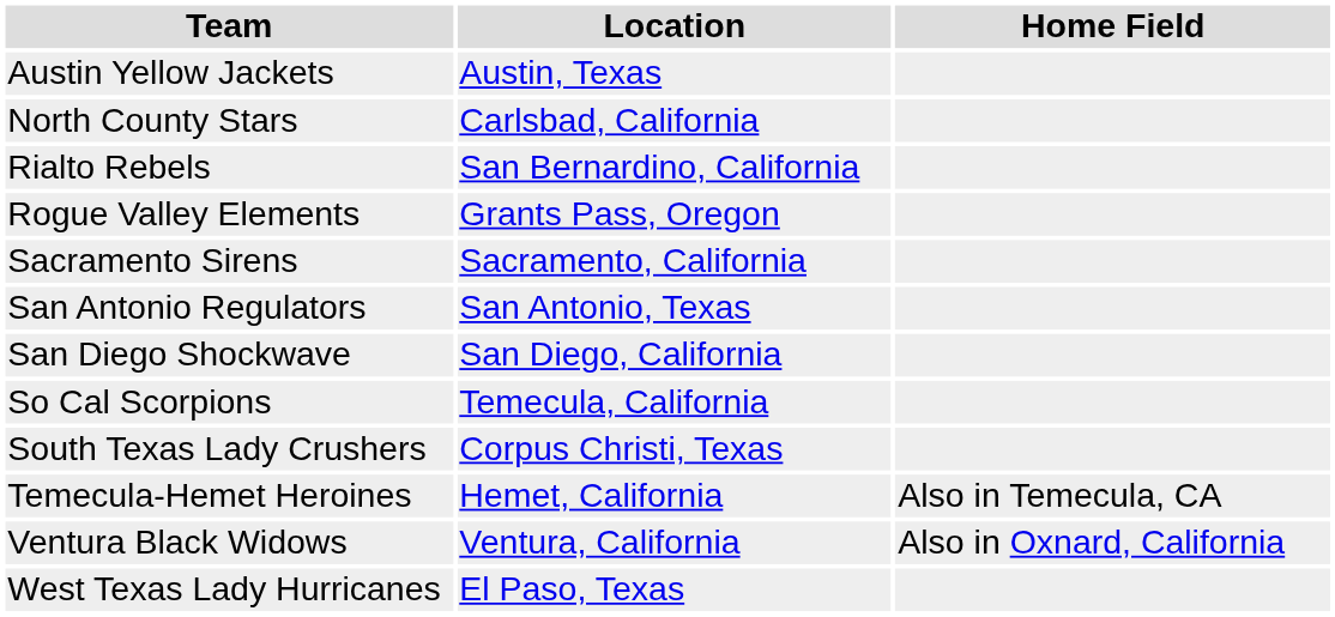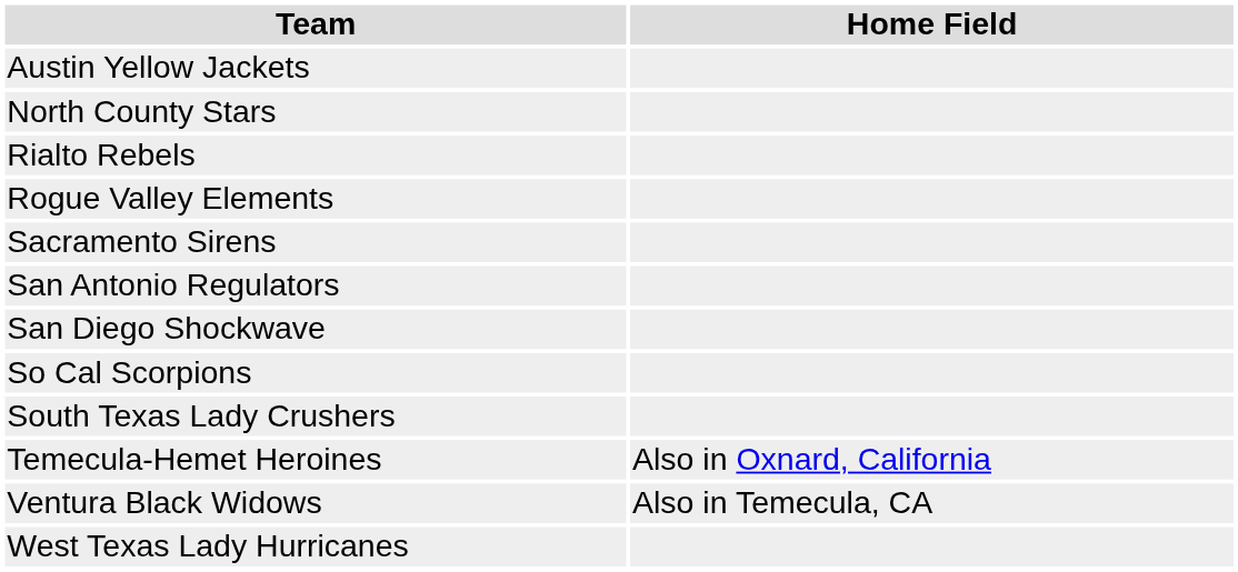 <table width=625>
 <tr style="background:#ddd;">
 <th width=34%><strong>Team</strong></th>
-<th width=33%><strong>Location</strong></th>
 <th width=33%><strong>Home Field</strong></th>
 </tr>
 <tr style="background:#eee;">
 <td>Austin Yellow Jackets</td>
-<td><a href='#'>Austin, Texas</a></td>
 <td></td>
 </tr>
 <tr style="background:#eee;">
 <td>North County Stars</td>
-<td><a href='#'>Carlsbad, California</a></td>
 <td></td>
 </tr>
 <tr style="background:#eee;">
 <td>Rialto Rebels</td>
-<td><a href='#'>San Bernardino, California</a></td>
 <td></td>
 </tr>
 <tr style="background:#eee;">
 <td>Rogue Valley Elements</td>
-<td><a href='#'>Grants Pass, Oregon</a></td>
 <td></td>
 </tr>
 <tr style="background:#eee;">
 <td>Sacramento Sirens</td>
-<td><a href='#'>Sacramento, California</a></td>
 <td></td>
 </tr>
 <tr style="background:#eee;">
 <td>San Antonio Regulators</td>
-<td><a href='#'>San Antonio, Texas</a></td>
 <td></td>
 </tr>
 <tr style="background:#eee;">
 <td>San Diego Shockwave</td>
-<td><a href='#'>San Diego, California</a></td>
 <td></td>
 </tr>
 <tr style="background:#eee;">
 <td>So Cal Scorpions</td>
-<td><a href='#'>Temecula, California</a></td>
 <td></td>
 </tr>
 <tr style="background:#eee;">
 <td>South Texas Lady Crushers</td>
-<td><a href='#'>Corpus Christi, Texas</a></td>
 <td></td>
 </tr>
 <tr style="background:#eee;">
 <td>Temecula-Hemet Heroines</td>
-<td><a href='#'>Hemet, California</a></td>
+<td>Also in <a href='#'>Oxnard, California</a></td>
+</tr>
+<tr style="background:#eee;">
+<td>Ventura Black Widows</td>
 <td>Also in Temecula, CA</td>
 </tr>
 <tr style="background:#eee;">
-<td>Ventura Black Widows</td>
-<td><a href='#'>Ventura, California</a></td>
-<td>Also in <a href='#'>Oxnard, California</a></td>
-</tr>
-<tr style="background:#eee;">
 <td>West Texas Lady Hurricanes</td>
-<td><a href='#'>El Paso, Texas</a></td>
 <td></td>
 </tr>
 </table>
